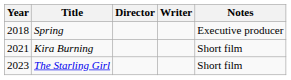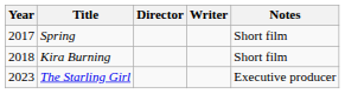 <table class="wikitable">
 <tr>
 <th>Year</th>
 <th>Title</th>
 <th>Director</th>
 <th>Writer</th>
 <th>Notes</th>
 </tr>
 <tr>
-<td>2018</td>
+<td>2017</td>
 <td><em>Spring</em></td>
 <td></td>
 <td></td>
-<td>Executive producer</td>
+<td>Short film</td>
 </tr>
 <tr>
-<td>2021</td>
+<td>2018</td>
 <td><em>Kira Burning</em></td>
 <td></td>
 <td></td>
 <td>Short film</td>
 </tr>
 <tr>
 <td>2023</td>
 <td><em><a href='#'>The Starling Girl</a></em></td>
 <td></td>
 <td></td>
-<td>Short film</td>
+<td>Executive producer</td>
 </tr>
 </table>
